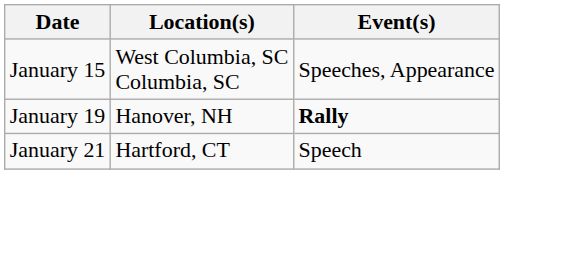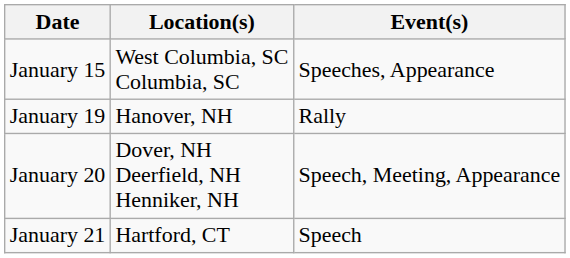 <table class="wikitable">
 <tr>
 <th>Date</th>
 <th>Location(s)</th>
 <th>Event(s)</th>
 </tr>
 <tr>
 <td>January 15</td>
 <td>West Columbia, SC <br> Columbia, SC</td>
 <td>Speeches, Appearance</td>
 </tr>
 <tr>
 <td>January 19</td>
 <td>Hanover, NH</td>
-<td><strong>Rally</strong></td>
+<td>Rally</td>
+</tr>
+<tr>
+<td>January 20</td>
+<td>Dover, NH <br> Deerfield, NH <br> Henniker, NH</td>
+<td>Speech, Meeting, Appearance</td>
 </tr>
 <tr>
 <td>January 21</td>
 <td>Hartford, CT</td>
 <td>Speech</td>
 </tr>
 </table>
